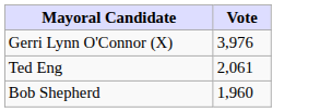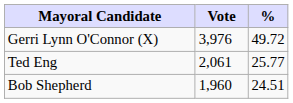 <table class="wikitable">
 <tr>
 <th style="background:#ddf; width:200px;">Mayoral Candidate </th>
 <th style="background:#ddf; width:50px;">Vote</th>
+<th style="background:#ddf; width:30px;">%</th>
 </tr>
 <tr>
 <td>Gerri Lynn O'Connor (X)</td>
 <td>3,976</td>
+<td>49.72</td>
 </tr>
 <tr>
 <td>Ted Eng</td>
 <td>2,061</td>
+<td>25.77</td>
 </tr>
 <tr>
 <td>Bob Shepherd</td>
 <td>1,960</td>
+<td>24.51</td>
 </tr>
 </table>
